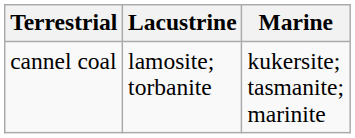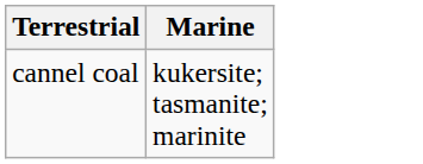 <table class="wikitable" style="margin:left">
 <tr>
 <th>Terrestrial</th>
-<th>Lacustrine</th>
 <th>Marine</th>
 </tr>
 <tr>
 <td align="left">cannel coal<br> <br> <br></td>
-<td align="left">lamosite;<br> torbanite<br> <br></td>
 <td align="left">kukersite;<br> tasmanite;<br> marinite</td>
 </tr>
 </table>
